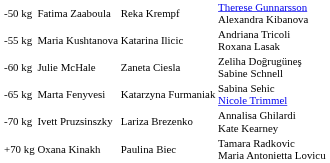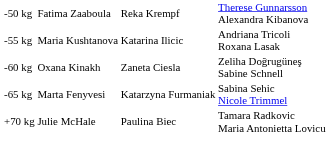 <table>
 <tr>
 <td>-50 kg<br></td>
 <td>Fatima Zaaboula </td>
 <td>Reka Krempf </td>
 <td><a href='#'>Therese Gunnarsson</a> <br>Alexandra Kibanova </td>
 </tr>
 <tr>
 <td>-55 kg<br></td>
 <td>Maria Kushtanova </td>
 <td>Katarina Ilicic </td>
 <td>Andriana Tricoli <br>Roxana Lasak </td>
 </tr>
 <tr>
 <td>-60 kg<br></td>
-<td>Julie McHale </td>
+<td>Oxana Kinakh </td>
 <td>Zaneta Ciesla </td>
 <td>Zeliha Doğrugüneş <br>Sabine Schnell </td>
 </tr>
 <tr>
 <td>-65 kg<br></td>
 <td>Marta Fenyvesi </td>
 <td>Katarzyna Furmaniak </td>
 <td>Sabina Sehic <br><a href='#'>Nicole Trimmel</a> </td>
 </tr>
 <tr>
-<td>-70 kg<br></td>
-<td>Ivett Pruzsinszky </td>
-<td>Lariza Brezenko </td>
-<td>Annalisa Ghilardi <br>Kate Kearney </td>
-</tr>
-<tr>
 <td>+70 kg<br></td>
-<td>Oxana Kinakh </td>
+<td>Julie McHale </td>
 <td>Paulina Biec </td>
 <td>Tamara Radkovic <br>Maria Antonietta Lovicu </td>
 </tr>
 <tr>
 </tr>
 </table>
